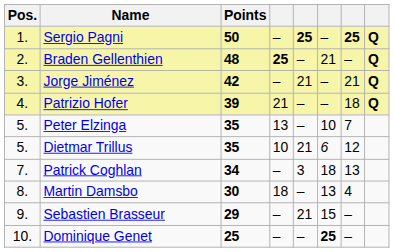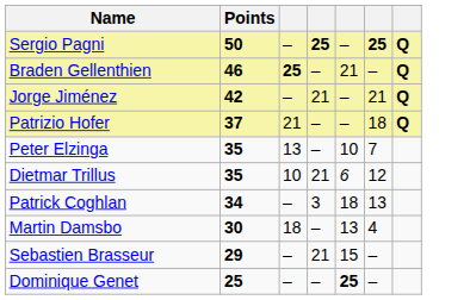 <table class="wikitable">
 <tr>
-<th width=10px>Pos.</th>
 <th width=200px>Name</th>
 <th width=20px>Points</th>
 <th width=20px></th>
 <th width=20px></th>
 <th width=20px></th>
 <th width=20px></th>
 <th width=20px></th>
 </tr>
 <tr style="background:#f7f6a8;">
-<td align=center>1.</td>
 <td> <a href='#'>Sergio Pagni</a></td>
 <td><strong>50</strong></td>
 <td>–</td>
 <td><strong>25</strong></td>
 <td>–</td>
 <td><strong>25</strong></td>
 <td><strong>Q</strong></td>
 </tr>
 <tr style="background:#f7f6a8;">
-<td align=center>2.</td>
 <td> <a href='#'>Braden Gellenthien</a></td>
-<td><strong>48</strong></td>
+<td><strong>46</strong></td>
 <td><strong>25</strong></td>
 <td>–</td>
 <td>21</td>
 <td>–</td>
 <td><strong>Q</strong></td>
 </tr>
 <tr style="background:#f7f6a8;">
-<td align=center>3.</td>
 <td> <a href='#'>Jorge Jiménez</a></td>
 <td><strong>42</strong></td>
 <td>–</td>
 <td>21</td>
 <td>–</td>
 <td>21</td>
 <td><strong>Q</strong></td>
 </tr>
 <tr style="background:#f7f6a8;">
-<td align=center>4.</td>
 <td> <a href='#'>Patrizio Hofer</a></td>
-<td><strong>39</strong></td>
+<td><strong>37</strong></td>
 <td>21</td>
 <td>–</td>
 <td>–</td>
 <td>18</td>
 <td><strong>Q</strong></td>
 </tr>
 <tr>
-<td align=center>5.</td>
 <td> <a href='#'>Peter Elzinga</a></td>
 <td><strong>35</strong></td>
 <td>13</td>
 <td>–</td>
 <td>10</td>
 <td>7</td>
 <td></td>
 </tr>
 <tr>
-<td align=center>5.</td>
 <td> <a href='#'>Dietmar Trillus</a></td>
 <td><strong>35</strong></td>
 <td>10</td>
 <td>21</td>
 <td><em>6</em></td>
 <td>12</td>
 <td></td>
 </tr>
 <tr>
-<td align=center>7.</td>
 <td> <a href='#'>Patrick Coghlan</a></td>
 <td><strong>34</strong></td>
 <td>–</td>
 <td>3</td>
 <td>18</td>
 <td>13</td>
 <td></td>
 </tr>
 <tr>
-<td align=center>8.</td>
 <td> <a href='#'>Martin Damsbo</a></td>
 <td><strong>30</strong></td>
 <td>18</td>
 <td>–</td>
 <td>13</td>
 <td>4</td>
 <td></td>
 </tr>
 <tr>
-<td align=center>9.</td>
 <td> <a href='#'>Sebastien Brasseur</a></td>
 <td><strong>29</strong></td>
 <td>–</td>
 <td>21</td>
 <td>15</td>
 <td>–</td>
 <td></td>
 </tr>
 <tr>
-<td align=center>10.</td>
 <td> <a href='#'>Dominique Genet</a></td>
 <td><strong>25</strong></td>
 <td>–</td>
 <td>–</td>
 <td><strong>25</strong></td>
 <td>–</td>
 <td></td>
 </tr>
 </table>
